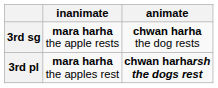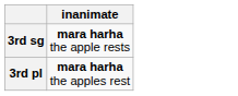 <table class="wikitable" border="1" style="text-align: center;">
 <tr>
 <th></th>
 <th>inanimate</th>
-<th>animate</th>
 </tr>
 <tr>
 <th>3rd sg</th>
 <td><strong>mara harha</strong> <br> the apple rests</td>
-<td><strong>chwan harha</strong> <br> the dog rests</td>
 </tr>
 <tr>
 <th>3rd pl</th>
 <td><strong>mara harha</strong> <br> the apples rest</td>
-<td><strong>chwan harha<em>rsh<strong><em> <br> the dogs rest</td>
 </tr>
 </table>
